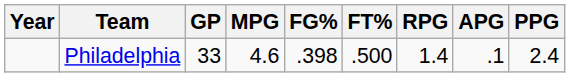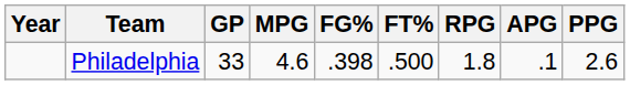 <table class="wikitable sortable" style="font-size:95%; text-align:right;">
 <tr>
 <th>Year</th>
 <th>Team</th>
 <th>GP</th>
 <th>MPG</th>
 <th>FG%</th>
 <th>FT%</th>
 <th>RPG</th>
 <th>APG</th>
 <th>PPG</th>
 </tr>
 <tr>
 <td style="text-align:left;"></td>
 <td style="text-align:left;"><a href='#'>Philadelphia</a></td>
 <td>33</td>
 <td>4.6</td>
 <td>.398</td>
 <td>.500</td>
-<td>1.4</td>
+<td>1.8</td>
 <td>.1</td>
-<td>2.4</td>
+<td>2.6</td>
 </tr>
 </table>
